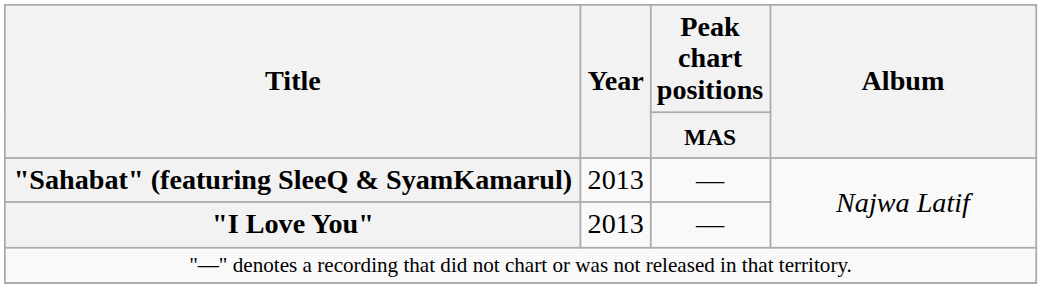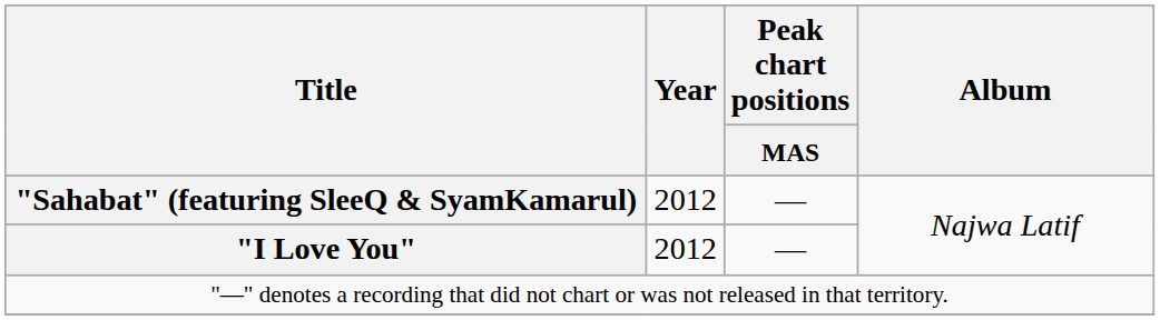 <table class="wikitable plainrowheaders" style="text-align:center;">
 <tr>
 <th scope="col" rowspan="2" style="width:20em;">Title</th>
 <th scope="col" rowspan="2">Year</th>
 <th scope="col" colspan="1">Peak<br>chart<br>positions</th>
 <th scope="col" rowspan="2" style="width:9em;">Album</th>
 </tr>
 <tr>
 <th width="40"><small>MAS</small></th>
 </tr>
 <tr>
 <th scope="row">"Sahabat" <span>(featuring SleeQ & SyamKamarul)</span></th>
-<td>2013</td>
+<td>2012</td>
 <td>—</td>
 <td rowspan="2"><em>Najwa Latif</em></td>
 </tr>
 <tr>
 <th scope="row">"I Love You"</th>
-<td>2013</td>
+<td>2012</td>
 <td>—</td>
 </tr>
 <tr>
 <td colspan="5" style="font-size:9pt">"—" denotes a recording that did not chart or was not released in that territory.</td>
 </tr>
 <tr>
 </tr>
 </table>
